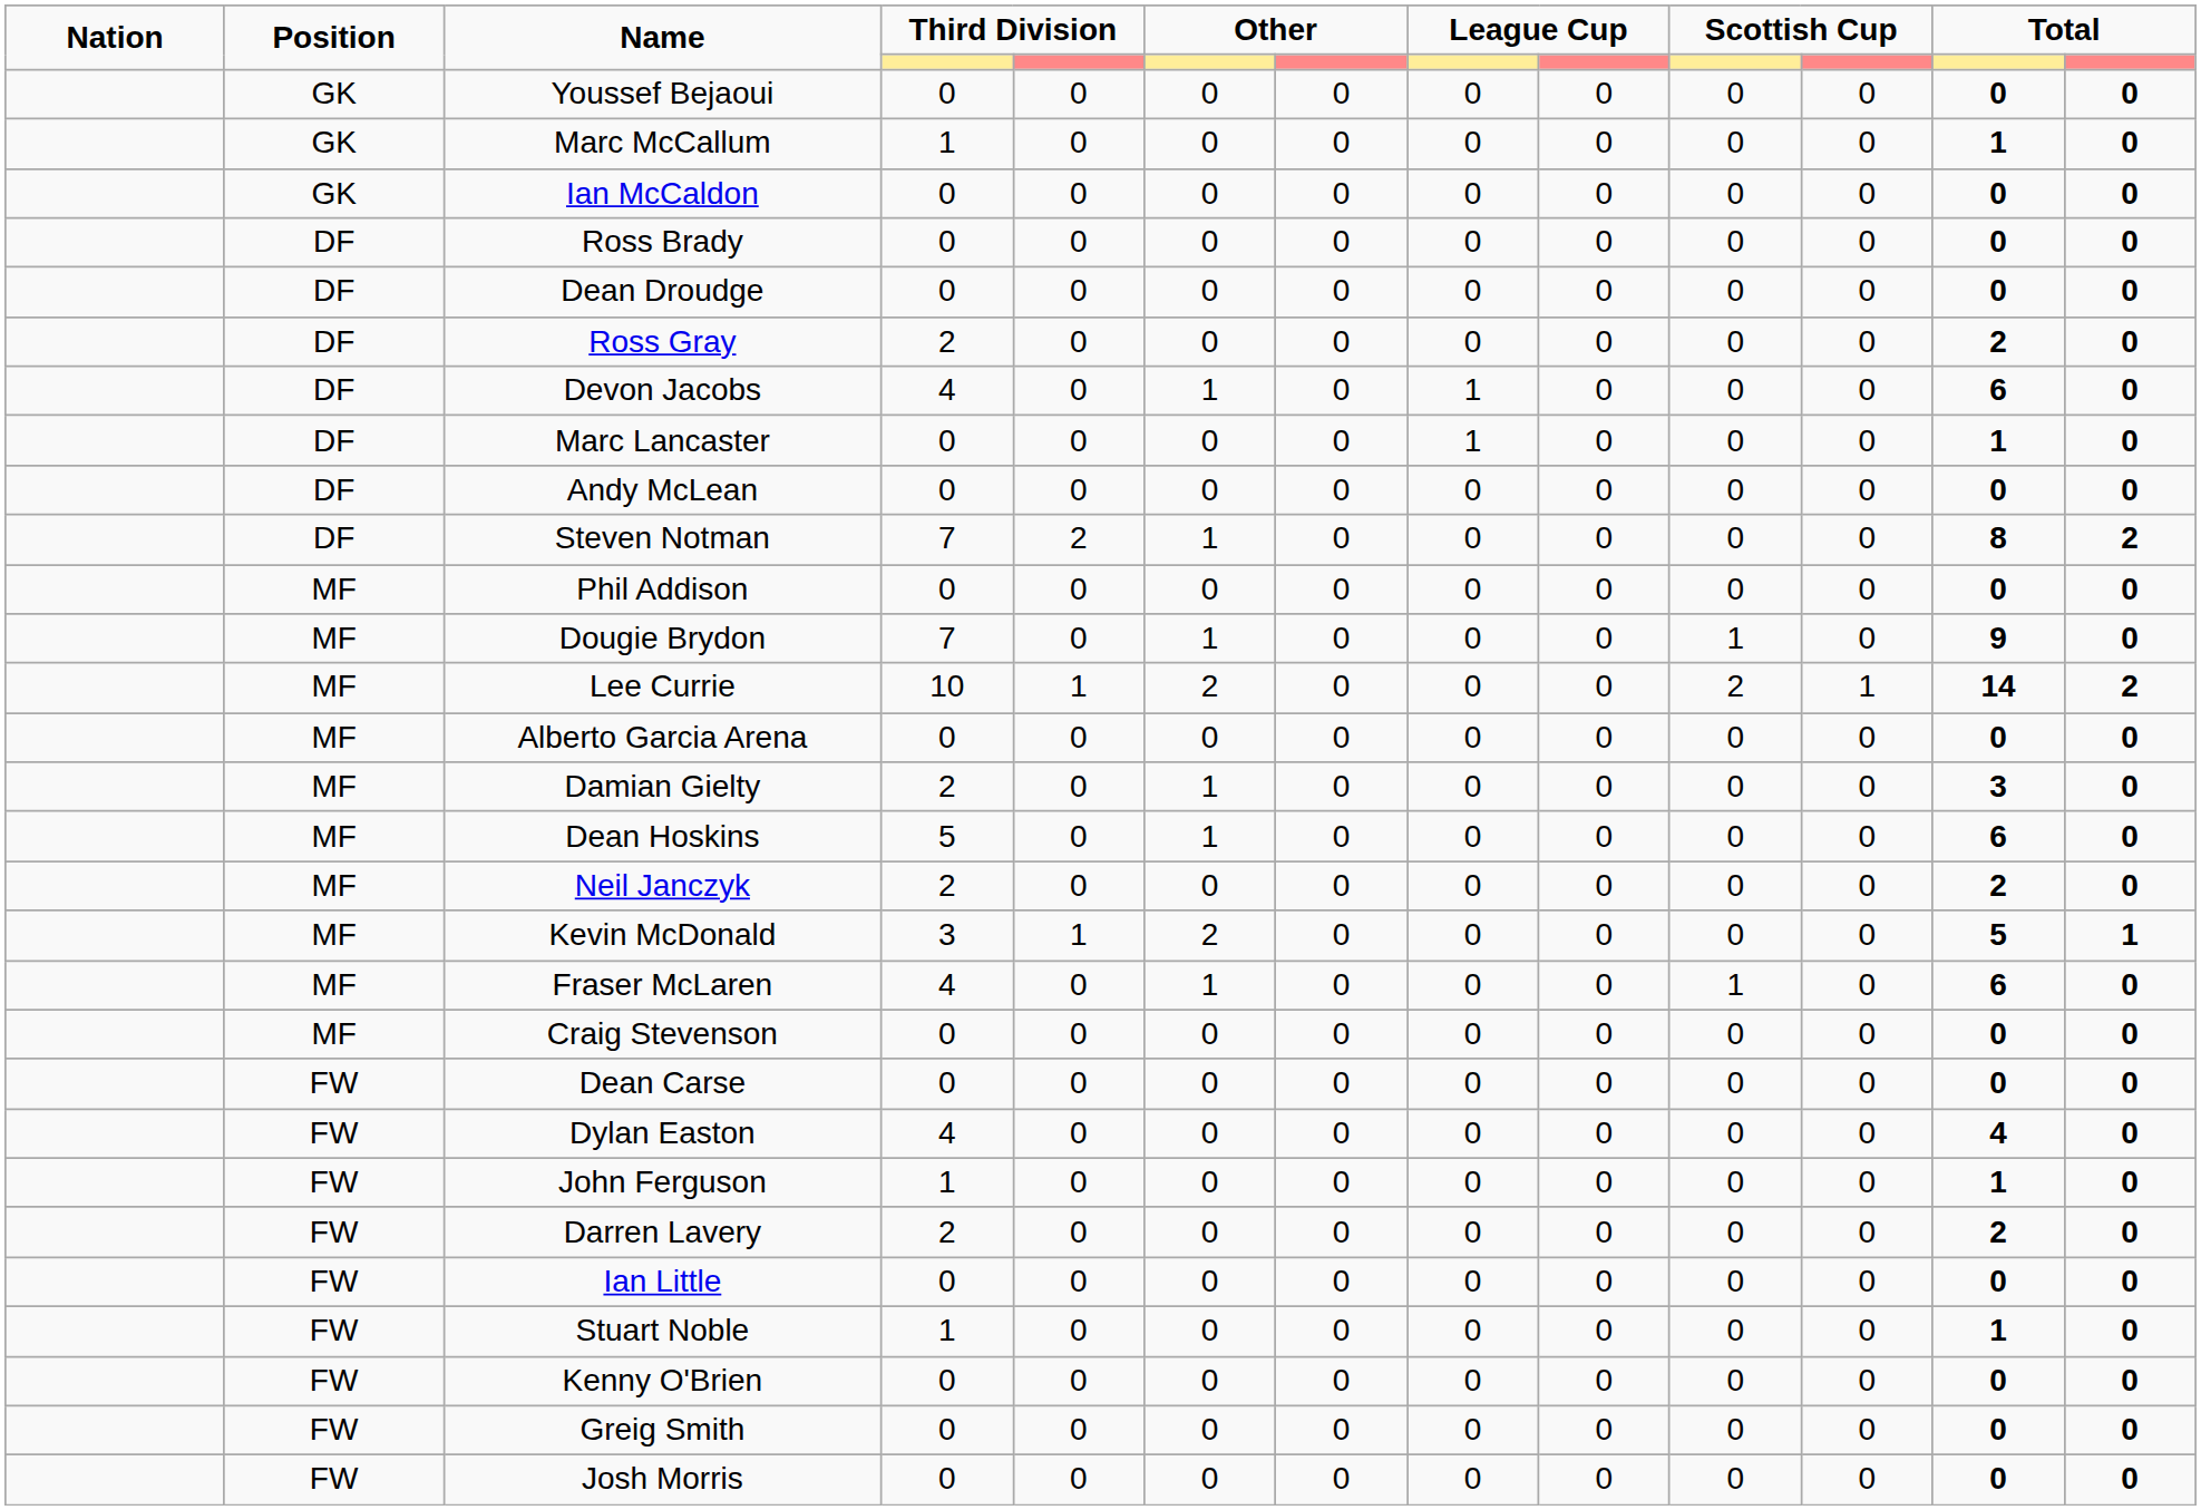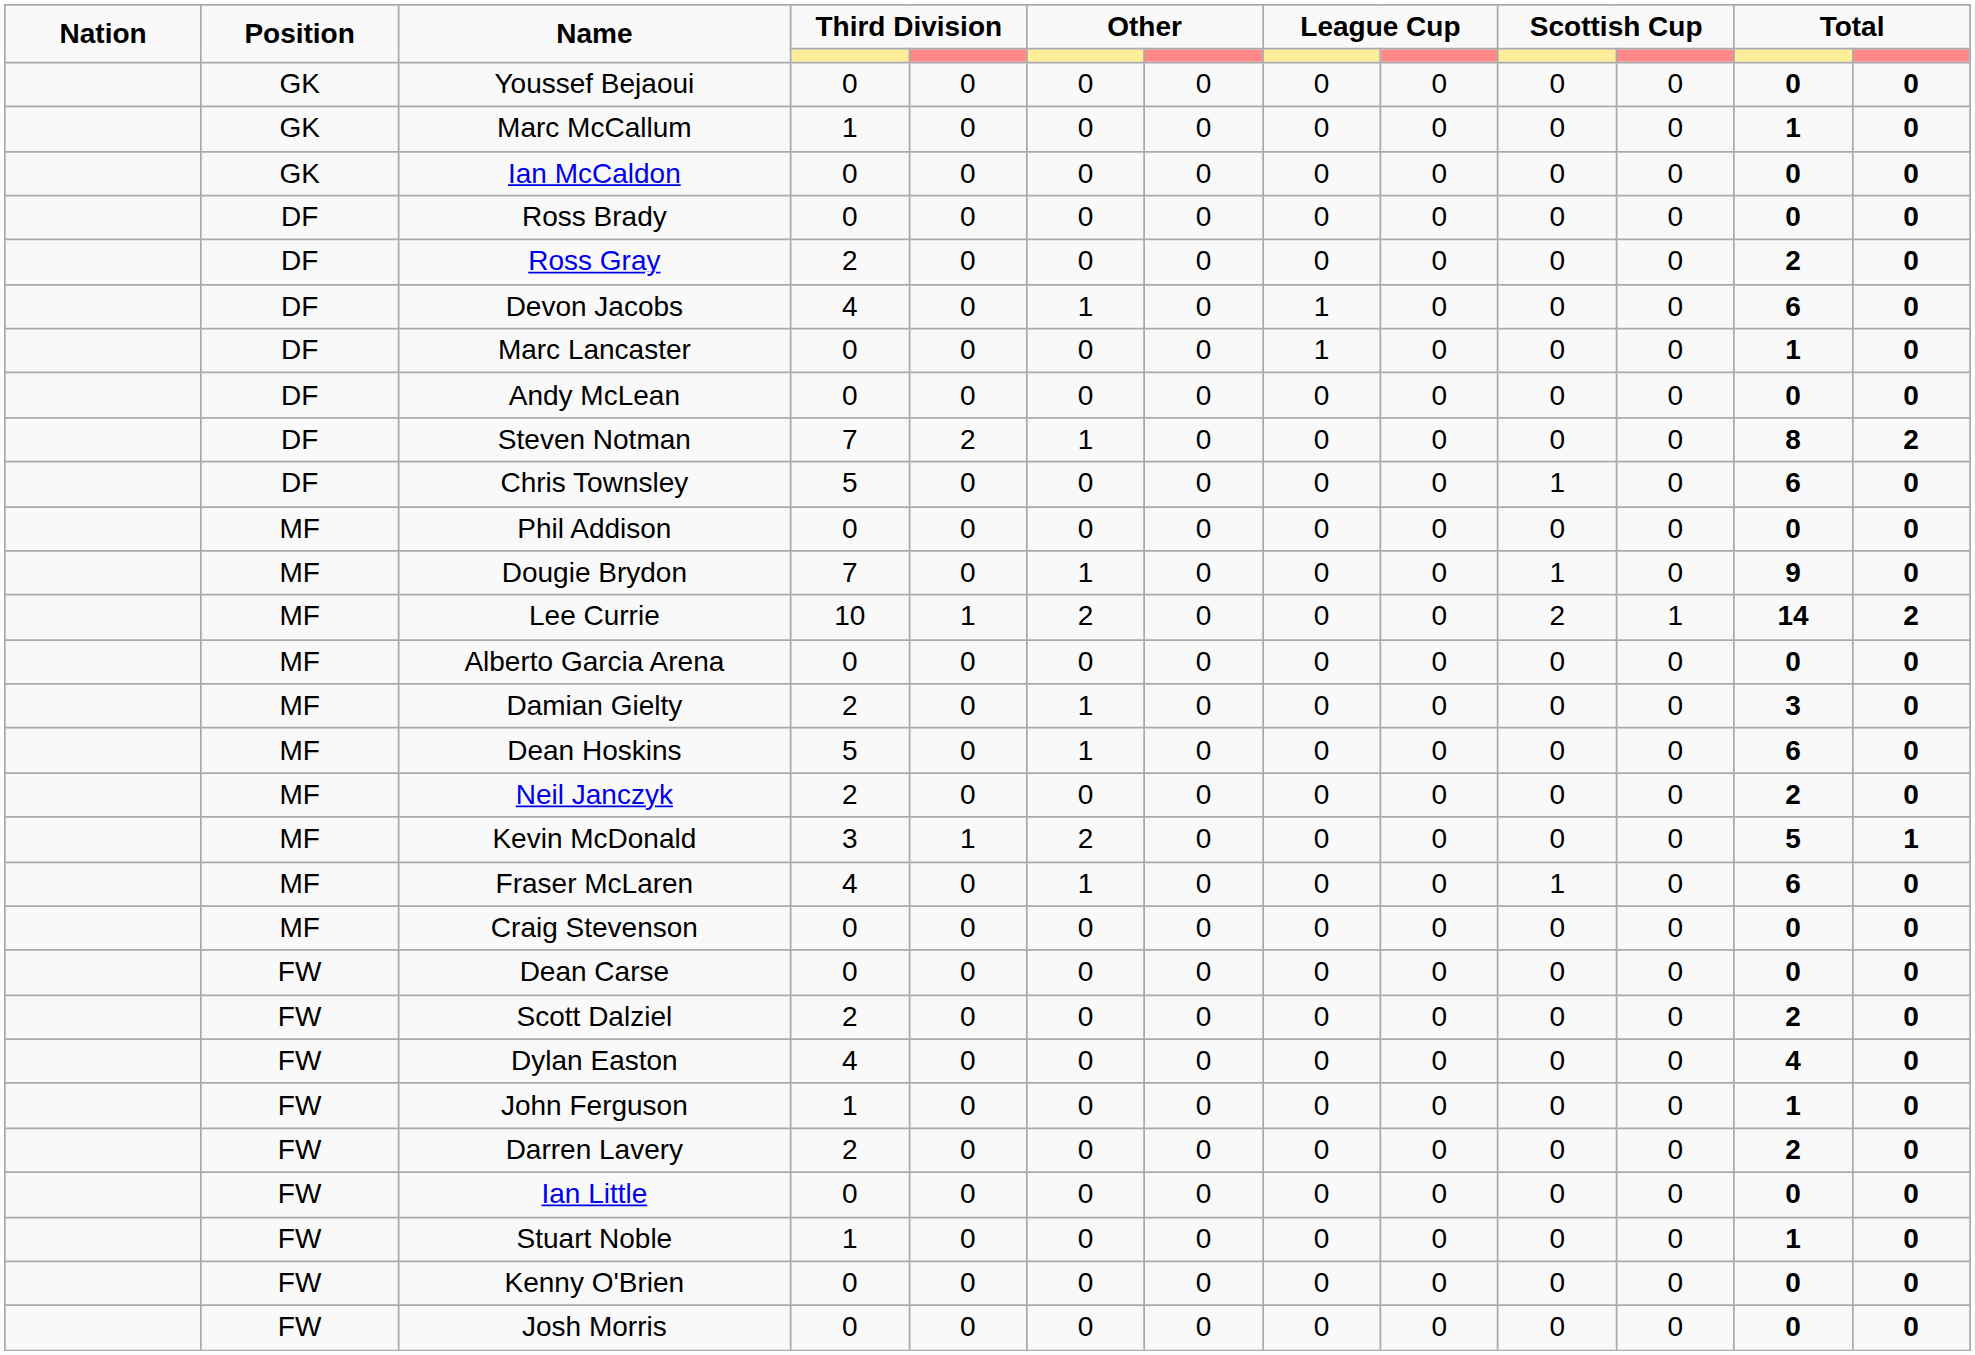 <table class="wikitable" style="font-size: 100%; text-align: center;">
 <tr>
 <td rowspan="2" width="10%" align="center"><strong>Nation</strong></td>
 <td rowspan="2" width="10%" align="center"><strong>Position</strong></td>
 <td rowspan="2" width="20%" align="center"><strong>Name</strong></td>
 <td colspan="2" align="center"><strong>Third Division</strong></td>
 <td colspan="2" align="center"><strong>Other</strong></td>
 <td colspan="2" align="center"><strong>League Cup</strong></td>
 <td colspan="2" align="center"><strong>Scottish Cup</strong></td>
 <td colspan="2" align="center"><strong>Total </strong></td>
 </tr>
 <tr>
 <th width=60 style="background: #FFEE99"></th>
 <th width=60 style="background: #FF8888"></th>
 <th width=60 style="background: #FFEE99"></th>
 <th width=60 style="background: #FF8888"></th>
 <th width=60 style="background: #FFEE99"></th>
 <th width=60 style="background: #FF8888"></th>
 <th width=60 style="background: #FFEE99"></th>
 <th width=60 style="background: #FF8888"></th>
 <th width=60 style="background: #FFEE99"></th>
 <th width=60 style="background: #FF8888"></th>
 </tr>
 <tr>
 <td></td>
 <td>GK</td>
 <td>Youssef Bejaoui</td>
 <td>0</td>
 <td>0</td>
 <td>0</td>
 <td>0</td>
 <td>0</td>
 <td>0</td>
 <td>0</td>
 <td>0</td>
 <td><strong>0</strong></td>
 <td><strong>0</strong></td>
 </tr>
 <tr>
 <td></td>
 <td>GK</td>
 <td>Marc McCallum</td>
 <td>1</td>
 <td>0</td>
 <td>0</td>
 <td>0</td>
 <td>0</td>
 <td>0</td>
 <td>0</td>
 <td>0</td>
 <td><strong>1</strong></td>
 <td><strong>0</strong></td>
 </tr>
 <tr>
 <td></td>
 <td>GK</td>
 <td><a href='#'>Ian McCaldon</a></td>
 <td>0</td>
 <td>0</td>
 <td>0</td>
 <td>0</td>
 <td>0</td>
 <td>0</td>
 <td>0</td>
 <td>0</td>
 <td><strong>0</strong></td>
 <td><strong>0</strong></td>
 </tr>
 <tr>
 <td></td>
 <td>DF</td>
 <td>Ross Brady</td>
 <td>0</td>
 <td>0</td>
 <td>0</td>
 <td>0</td>
 <td>0</td>
 <td>0</td>
 <td>0</td>
 <td>0</td>
 <td><strong>0</strong></td>
 <td><strong>0</strong></td>
 </tr>
 <tr>
 <td></td>
 <td>DF</td>
-<td>Dean Droudge</td>
-<td>0</td>
-<td>0</td>
-<td>0</td>
-<td>0</td>
-<td>0</td>
-<td>0</td>
-<td>0</td>
-<td>0</td>
-<td><strong>0</strong></td>
-<td><strong>0</strong></td>
-</tr>
-<tr>
-<td></td>
-<td>DF</td>
 <td><a href='#'>Ross Gray</a></td>
 <td>2</td>
 <td>0</td>
 <td>0</td>
 <td>0</td>
 <td>0</td>
 <td>0</td>
 <td>0</td>
 <td>0</td>
 <td><strong>2</strong></td>
 <td><strong>0</strong></td>
 </tr>
 <tr>
 <td></td>
 <td>DF</td>
 <td>Devon Jacobs</td>
 <td>4</td>
 <td>0</td>
 <td>1</td>
 <td>0</td>
 <td>1</td>
 <td>0</td>
 <td>0</td>
 <td>0</td>
 <td><strong>6</strong></td>
 <td><strong>0</strong></td>
 </tr>
 <tr>
 <td></td>
 <td>DF</td>
 <td>Marc Lancaster</td>
 <td>0</td>
 <td>0</td>
 <td>0</td>
 <td>0</td>
 <td>1</td>
 <td>0</td>
 <td>0</td>
 <td>0</td>
 <td><strong>1</strong></td>
 <td><strong>0</strong></td>
 </tr>
 <tr>
 <td></td>
 <td>DF</td>
 <td>Andy McLean</td>
 <td>0</td>
 <td>0</td>
 <td>0</td>
 <td>0</td>
 <td>0</td>
 <td>0</td>
 <td>0</td>
 <td>0</td>
 <td><strong>0</strong></td>
 <td><strong>0</strong></td>
 </tr>
 <tr>
 <td></td>
 <td>DF</td>
 <td>Steven Notman</td>
 <td>7</td>
 <td>2</td>
 <td>1</td>
 <td>0</td>
 <td>0</td>
 <td>0</td>
 <td>0</td>
 <td>0</td>
 <td><strong>8</strong></td>
 <td><strong>2</strong></td>
+</tr>
+<tr>
+<td></td>
+<td>DF</td>
+<td>Chris Townsley</td>
+<td>5</td>
+<td>0</td>
+<td>0</td>
+<td>0</td>
+<td>0</td>
+<td>0</td>
+<td>1</td>
+<td>0</td>
+<td><strong>6</strong></td>
+<td><strong>0</strong></td>
 </tr>
 <tr>
 <td></td>
 <td>MF</td>
 <td>Phil Addison</td>
 <td>0</td>
 <td>0</td>
 <td>0</td>
 <td>0</td>
 <td>0</td>
 <td>0</td>
 <td>0</td>
 <td>0</td>
 <td><strong>0</strong></td>
 <td><strong>0</strong></td>
 </tr>
 <tr>
 <td></td>
 <td>MF</td>
 <td>Dougie Brydon</td>
 <td>7</td>
 <td>0</td>
 <td>1</td>
 <td>0</td>
 <td>0</td>
 <td>0</td>
 <td>1</td>
 <td>0</td>
 <td><strong>9</strong></td>
 <td><strong>0</strong></td>
 </tr>
 <tr>
 <td></td>
 <td>MF</td>
 <td>Lee Currie</td>
 <td>10</td>
 <td>1</td>
 <td>2</td>
 <td>0</td>
 <td>0</td>
 <td>0</td>
 <td>2</td>
 <td>1</td>
 <td><strong>14</strong></td>
 <td><strong>2</strong></td>
 </tr>
 <tr>
 <td></td>
 <td>MF</td>
 <td>Alberto Garcia Arena</td>
 <td>0</td>
 <td>0</td>
 <td>0</td>
 <td>0</td>
 <td>0</td>
 <td>0</td>
 <td>0</td>
 <td>0</td>
 <td><strong>0</strong></td>
 <td><strong>0</strong></td>
 </tr>
 <tr>
 <td></td>
 <td>MF</td>
 <td>Damian Gielty</td>
 <td>2</td>
 <td>0</td>
 <td>1</td>
 <td>0</td>
 <td>0</td>
 <td>0</td>
 <td>0</td>
 <td>0</td>
 <td><strong>3</strong></td>
 <td><strong>0</strong></td>
 </tr>
 <tr>
 <td></td>
 <td>MF</td>
 <td>Dean Hoskins</td>
 <td>5</td>
 <td>0</td>
 <td>1</td>
 <td>0</td>
 <td>0</td>
 <td>0</td>
 <td>0</td>
 <td>0</td>
 <td><strong>6</strong></td>
 <td><strong>0</strong></td>
 </tr>
 <tr>
 <td></td>
 <td>MF</td>
 <td><a href='#'>Neil Janczyk</a></td>
 <td>2</td>
 <td>0</td>
 <td>0</td>
 <td>0</td>
 <td>0</td>
 <td>0</td>
 <td>0</td>
 <td>0</td>
 <td><strong>2</strong></td>
 <td><strong>0</strong></td>
 </tr>
 <tr>
 <td></td>
 <td>MF</td>
 <td>Kevin McDonald</td>
 <td>3</td>
 <td>1</td>
 <td>2</td>
 <td>0</td>
 <td>0</td>
 <td>0</td>
 <td>0</td>
 <td>0</td>
 <td><strong>5</strong></td>
 <td><strong>1</strong></td>
 </tr>
 <tr>
 <td></td>
 <td>MF</td>
 <td>Fraser McLaren</td>
 <td>4</td>
 <td>0</td>
 <td>1</td>
 <td>0</td>
 <td>0</td>
 <td>0</td>
 <td>1</td>
 <td>0</td>
 <td><strong>6</strong></td>
 <td><strong>0</strong></td>
 </tr>
 <tr>
 <td></td>
 <td>MF</td>
 <td>Craig Stevenson</td>
 <td>0</td>
 <td>0</td>
 <td>0</td>
 <td>0</td>
 <td>0</td>
 <td>0</td>
 <td>0</td>
 <td>0</td>
 <td><strong>0</strong></td>
 <td><strong>0</strong></td>
 </tr>
 <tr>
 <td></td>
 <td>FW</td>
 <td>Dean Carse</td>
 <td>0</td>
 <td>0</td>
 <td>0</td>
 <td>0</td>
 <td>0</td>
 <td>0</td>
 <td>0</td>
 <td>0</td>
 <td><strong>0</strong></td>
 <td><strong>0</strong></td>
 </tr>
 <tr>
 <td></td>
 <td>FW</td>
+<td>Scott Dalziel</td>
+<td>2</td>
+<td>0</td>
+<td>0</td>
+<td>0</td>
+<td>0</td>
+<td>0</td>
+<td>0</td>
+<td>0</td>
+<td><strong>2</strong></td>
+<td><strong>0</strong></td>
+</tr>
+<tr>
+<td></td>
+<td>FW</td>
 <td>Dylan Easton</td>
 <td>4</td>
 <td>0</td>
 <td>0</td>
 <td>0</td>
 <td>0</td>
 <td>0</td>
 <td>0</td>
 <td>0</td>
 <td><strong>4</strong></td>
 <td><strong>0</strong></td>
 </tr>
 <tr>
 <td></td>
 <td>FW</td>
 <td>John Ferguson</td>
 <td>1</td>
 <td>0</td>
 <td>0</td>
 <td>0</td>
 <td>0</td>
 <td>0</td>
 <td>0</td>
 <td>0</td>
 <td><strong>1</strong></td>
 <td><strong>0</strong></td>
 </tr>
 <tr>
 <td></td>
 <td>FW</td>
 <td>Darren Lavery</td>
 <td>2</td>
 <td>0</td>
 <td>0</td>
 <td>0</td>
 <td>0</td>
 <td>0</td>
 <td>0</td>
 <td>0</td>
 <td><strong>2</strong></td>
 <td><strong>0</strong></td>
 </tr>
 <tr>
 <td></td>
 <td>FW</td>
 <td><a href='#'>Ian Little</a></td>
 <td>0</td>
 <td>0</td>
 <td>0</td>
 <td>0</td>
 <td>0</td>
 <td>0</td>
 <td>0</td>
 <td>0</td>
 <td><strong>0</strong></td>
 <td><strong>0</strong></td>
 </tr>
 <tr>
 <td></td>
 <td>FW</td>
 <td>Stuart Noble</td>
 <td>1</td>
 <td>0</td>
 <td>0</td>
 <td>0</td>
 <td>0</td>
 <td>0</td>
 <td>0</td>
 <td>0</td>
 <td><strong>1</strong></td>
 <td><strong>0</strong></td>
 </tr>
 <tr>
 <td></td>
 <td>FW</td>
 <td>Kenny O'Brien</td>
 <td>0</td>
 <td>0</td>
 <td>0</td>
 <td>0</td>
 <td>0</td>
 <td>0</td>
 <td>0</td>
 <td>0</td>
 <td><strong>0</strong></td>
 <td><strong>0</strong></td>
 </tr>
 <tr>
 <td></td>
 <td>FW</td>
-<td>Greig Smith</td>
-<td>0</td>
-<td>0</td>
-<td>0</td>
-<td>0</td>
-<td>0</td>
-<td>0</td>
-<td>0</td>
-<td>0</td>
-<td><strong>0</strong></td>
-<td><strong>0</strong></td>
-</tr>
-<tr>
-<td></td>
-<td>FW</td>
 <td>Josh Morris</td>
 <td>0</td>
 <td>0</td>
 <td>0</td>
 <td>0</td>
 <td>0</td>
 <td>0</td>
 <td>0</td>
 <td>0</td>
 <td><strong>0</strong></td>
 <td><strong>0</strong></td>
 </tr>
 </table>
